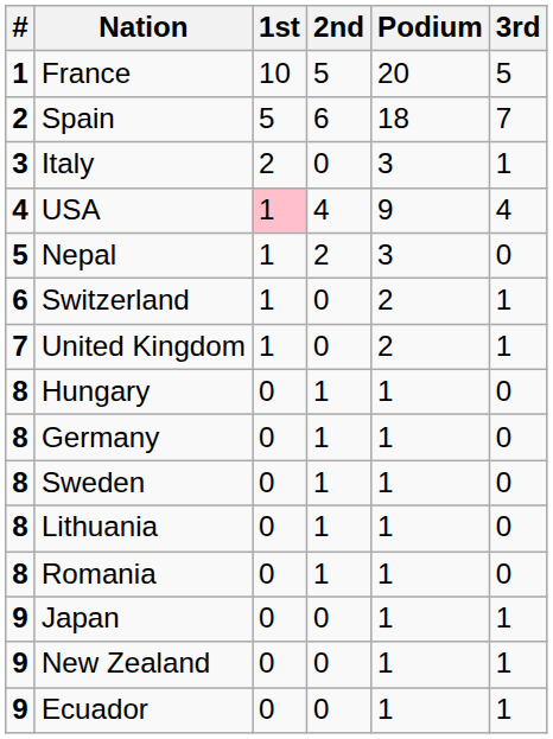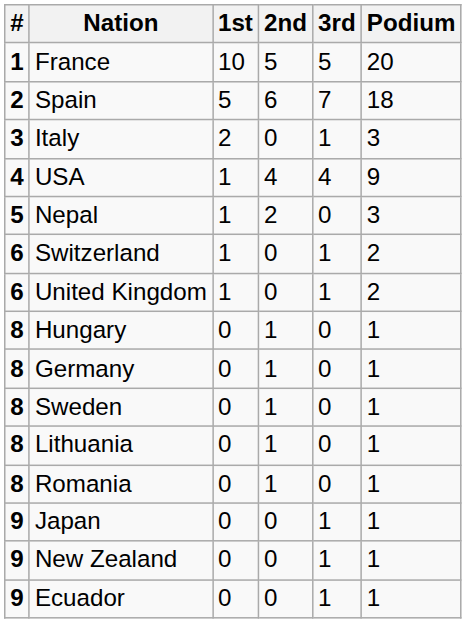 <table class="wikitable sortable">
 <tr>
 <th>#</th>
 <th>Nation</th>
 <th>1st</th>
 <th>2nd</th>
+<th>3rd</th>
 <th>Podium</th>
-<th>3rd</th>
 </tr>
 <tr>
 <td><strong>1</strong></td>
 <td> France</td>
 <td>10</td>
 <td>5</td>
+<td>5</td>
 <td>20</td>
-<td>5</td>
 </tr>
 <tr>
 <td><strong>2</strong></td>
 <td> Spain</td>
 <td>5</td>
 <td>6</td>
+<td>7</td>
 <td>18</td>
-<td>7</td>
 </tr>
 <tr>
 <td><strong>3</strong></td>
 <td> Italy</td>
 <td>2</td>
 <td>0</td>
+<td>1</td>
 <td>3</td>
-<td>1</td>
 </tr>
 <tr>
 <td><strong>4</strong></td>
 <td> USA</td>
-<td style="background: pink;">1</td>
+<td>1</td>
+<td>4</td>
 <td>4</td>
 <td>9</td>
-<td>4</td>
 </tr>
 <tr>
 <td><strong>5</strong></td>
 <td> Nepal</td>
 <td>1</td>
 <td>2</td>
+<td>0</td>
 <td>3</td>
-<td>0</td>
 </tr>
 <tr>
 <td><strong>6</strong></td>
 <td> Switzerland</td>
 <td>1</td>
 <td>0</td>
+<td>1</td>
 <td>2</td>
-<td>1</td>
 </tr>
 <tr>
-<td><strong>7</strong></td>
+<td><strong>6</strong></td>
 <td> United Kingdom</td>
 <td>1</td>
 <td>0</td>
+<td>1</td>
 <td>2</td>
-<td>1</td>
 </tr>
 <tr>
 <td><strong>8</strong></td>
 <td> Hungary</td>
 <td>0</td>
 <td>1</td>
+<td>0</td>
 <td>1</td>
-<td>0</td>
 </tr>
 <tr>
 <td><strong>8</strong></td>
 <td> Germany</td>
 <td>0</td>
 <td>1</td>
+<td>0</td>
 <td>1</td>
-<td>0</td>
 </tr>
 <tr>
 <td><strong>8</strong></td>
 <td> Sweden</td>
 <td>0</td>
 <td>1</td>
+<td>0</td>
 <td>1</td>
-<td>0</td>
 </tr>
 <tr>
 <td><strong>8</strong></td>
 <td> Lithuania</td>
 <td>0</td>
 <td>1</td>
+<td>0</td>
 <td>1</td>
-<td>0</td>
 </tr>
 <tr>
 <td><strong>8</strong></td>
 <td> Romania</td>
 <td>0</td>
 <td>1</td>
+<td>0</td>
 <td>1</td>
-<td>0</td>
 </tr>
 <tr>
 <td><strong>9</strong></td>
 <td> Japan</td>
 <td>0</td>
 <td>0</td>
 <td>1</td>
 <td>1</td>
 </tr>
 <tr>
 <td><strong>9</strong></td>
 <td> New Zealand</td>
 <td>0</td>
 <td>0</td>
 <td>1</td>
 <td>1</td>
 </tr>
 <tr>
 <td><strong>9</strong></td>
 <td> Ecuador</td>
 <td>0</td>
 <td>0</td>
 <td>1</td>
 <td>1</td>
 </tr>
 </table>
